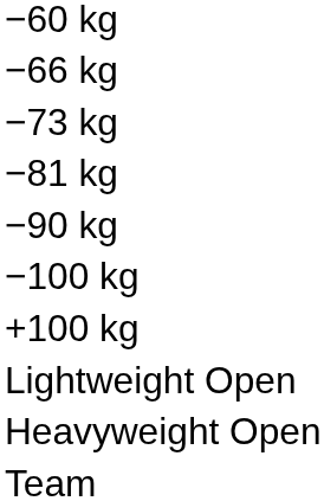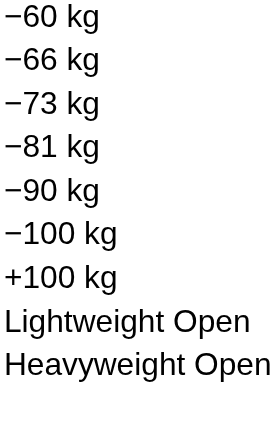 <table>
 <tr>
 <td rowspan=2>−60 kg</td>
 <td rowspan=2></td>
 <td rowspan=2></td>
 <td></td>
 </tr>
 <tr>
 <td></td>
 </tr>
 <tr>
 <td rowspan=2>−66 kg</td>
 <td rowspan=2></td>
 <td rowspan=2></td>
 <td></td>
 </tr>
 <tr>
 <td></td>
 </tr>
 <tr>
 <td rowspan=2>−73 kg</td>
 <td rowspan=2></td>
 <td rowspan=2></td>
 <td></td>
 </tr>
 <tr>
 <td></td>
 </tr>
 <tr>
 <td rowspan=2>−81 kg</td>
 <td rowspan=2></td>
 <td rowspan=2></td>
 <td></td>
 </tr>
 <tr>
 <td></td>
 </tr>
 <tr>
 <td rowspan=2>−90 kg</td>
 <td rowspan=2></td>
 <td rowspan=2></td>
 <td></td>
 </tr>
 <tr>
 <td></td>
 </tr>
 <tr>
 <td rowspan=2>−100 kg</td>
 <td rowspan=2></td>
 <td rowspan=2></td>
 <td></td>
 </tr>
 <tr>
 <td></td>
 </tr>
 <tr>
 <td rowspan=2>+100 kg</td>
 <td rowspan=2></td>
 <td rowspan=2></td>
 <td></td>
 </tr>
 <tr>
 <td></td>
 </tr>
 <tr>
 <td rowspan=2>Lightweight Open</td>
 <td rowspan=2></td>
 <td rowspan=2></td>
 <td></td>
 </tr>
 <tr>
 <td></td>
 </tr>
 <tr>
 <td rowspan=2>Heavyweight Open</td>
 <td rowspan=2></td>
 <td rowspan=2></td>
 <td></td>
 </tr>
 <tr>
 <td></td>
 </tr>
-<tr>
-<td>Team</td>
-<td></td>
-<td></td>
-<td></td>
-</tr>
 </table>
